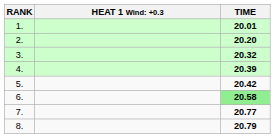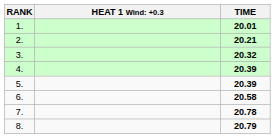 <table class="wikitable" style="border-collapse: collapse; font-size: 90%;">
 <tr>
 <th>RANK</th>
 <th style="width: 20em">HEAT 1 <small>Wind: +0.3</small></th>
 <th style="width: 5em">TIME</th>
 </tr>
 <tr style="background:#ccffcc;">
 <td align="center">1.</td>
 <td></td>
 <td align="center"><strong>20.01</strong></td>
 </tr>
 <tr style="background:#ccffcc;">
 <td align="center">2.</td>
 <td></td>
-<td align="center"><strong>20.20</strong></td>
+<td align="center"><strong>20.21</strong></td>
 </tr>
 <tr style="background:#ccffcc;">
 <td align="center">3.</td>
 <td></td>
 <td align="center"><strong>20.32</strong></td>
 </tr>
 <tr style="background:#ccffcc;">
 <td align="center">4.</td>
 <td></td>
 <td align="center"><strong>20.39</strong></td>
 </tr>
 <tr>
 <td align="center">5.</td>
 <td></td>
-<td align="center"><strong>20.42</strong></td>
+<td align="center"><strong>20.39</strong></td>
 </tr>
 <tr>
 <td align="center">6.</td>
 <td></td>
-<td align="center" style="background: lightgreen;"><strong>20.58</strong></td>
+<td align="center"><strong>20.58</strong></td>
 </tr>
 <tr>
 <td align="center">7.</td>
 <td></td>
-<td align="center"><strong>20.77</strong></td>
+<td align="center"><strong>20.78</strong></td>
 </tr>
 <tr>
 <td align="center">8.</td>
 <td></td>
 <td align="center"><strong>20.79</strong></td>
 </tr>
 </table>
